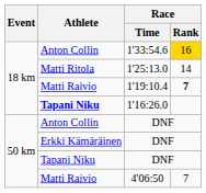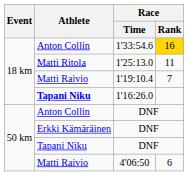 <table class="wikitable" border="1" style="font-size:90%">
 <tr>
 <th rowspan=2>Event</th>
 <th rowspan=2>Athlete</th>
 <th colspan=2>Race</th>
 </tr>
 <tr>
 <th>Time</th>
 <th>Rank</th>
 </tr>
 <tr>
 <td rowspan=4>18 km</td>
 <td><a href='#'>Anton Collin</a></td>
 <td align=center>1'33:54.6</td>
 <td align=center style="background: gold;">16</td>
 </tr>
 <tr>
 <td><a href='#'>Matti Ritola</a></td>
 <td align=center>1'25:13.0</td>
-<td align=center>14</td>
+<td align=center>11</td>
 </tr>
 <tr>
 <td><a href='#'>Matti Raivio</a></td>
 <td align=center>1'19:10.4</td>
-<td align=center><strong>7</strong></td>
+<td align=center>7</td>
 </tr>
 <tr>
 <td><strong><a href='#'>Tapani Niku</a></strong></td>
 <td align=center>1'16:26.0</td>
 <td align=center></td>
 </tr>
 <tr>
 <td rowspan=4>50 km</td>
 <td><a href='#'>Anton Collin</a></td>
 <td align=center colspan=2>DNF</td>
 </tr>
 <tr>
 <td><a href='#'>Erkki Kämäräinen</a></td>
 <td align=center colspan=2>DNF</td>
 </tr>
 <tr>
 <td><a href='#'>Tapani Niku</a></td>
 <td align=center colspan=2>DNF</td>
 </tr>
 <tr>
 <td><a href='#'>Matti Raivio</a></td>
 <td align=center>4'06:50</td>
-<td align=center>7</td>
+<td align=center>6</td>
 </tr>
 </table>
